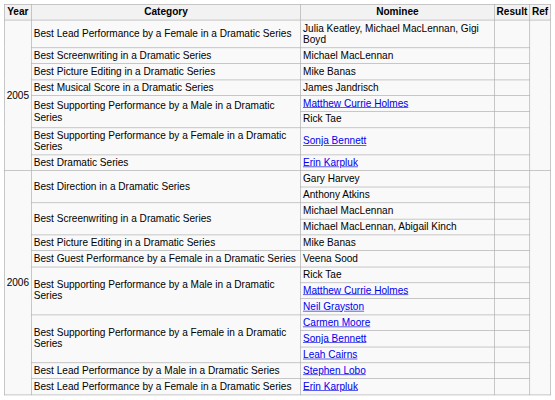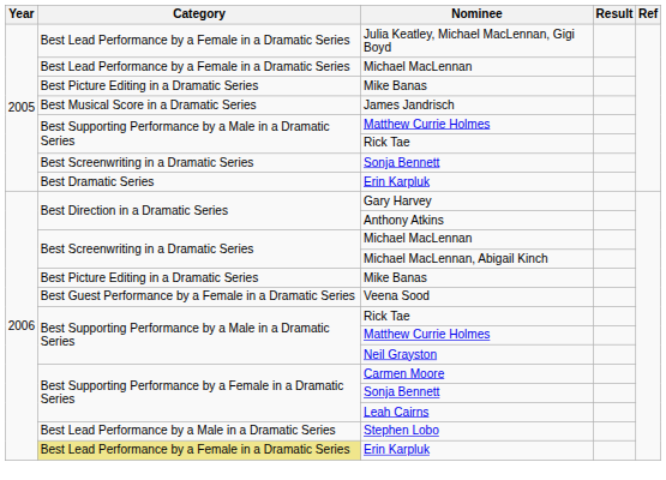 <table class="wikitable">
 <tr>
 <th>Year</th>
 <th>Category</th>
 <th>Nominee</th>
 <th>Result</th>
 <th>Ref</th>
 </tr>
 <tr>
 <td rowspan="8">2005</td>
 <td>Best Lead Performance by a Female in a Dramatic Series</td>
 <td>Julia Keatley, Michael MacLennan, Gigi Boyd</td>
 <td></td>
 <td rowspan="8"></td>
 </tr>
 <tr>
-<td>Best Screenwriting in a Dramatic Series</td>
+<td>Best Lead Performance by a Female in a Dramatic Series</td>
 <td>Michael MacLennan</td>
 <td></td>
 </tr>
 <tr>
 <td>Best Picture Editing in a Dramatic Series</td>
 <td>Mike Banas</td>
 <td></td>
 </tr>
 <tr>
 <td>Best Musical Score in a Dramatic Series</td>
 <td>James Jandrisch</td>
 <td></td>
 </tr>
 <tr>
 <td rowspan="2">Best Supporting Performance by a Male in a Dramatic Series</td>
 <td><a href='#'>Matthew Currie Holmes</a></td>
 <td></td>
 </tr>
 <tr>
 <td>Rick Tae</td>
 <td></td>
 </tr>
 <tr>
-<td>Best Supporting Performance by a Female in a Dramatic Series</td>
+<td>Best Screenwriting in a Dramatic Series</td>
 <td><a href='#'>Sonja Bennett</a></td>
 <td></td>
 </tr>
 <tr>
 <td>Best Dramatic Series</td>
 <td><a href='#'>Erin Karpluk</a></td>
 <td></td>
 </tr>
 <tr>
 <td rowspan="14">2006</td>
 <td rowspan="2">Best Direction in a Dramatic Series</td>
 <td>Gary Harvey</td>
 <td></td>
 <td rowspan="14"></td>
 </tr>
 <tr>
 <td>Anthony Atkins</td>
 <td></td>
 </tr>
 <tr>
 <td rowspan="2">Best Screenwriting in a Dramatic Series</td>
 <td>Michael MacLennan</td>
 <td></td>
 </tr>
 <tr>
 <td>Michael MacLennan, Abigail Kinch</td>
 <td></td>
 </tr>
 <tr>
 <td>Best Picture Editing in a Dramatic Series</td>
 <td>Mike Banas</td>
 <td></td>
 </tr>
 <tr>
 <td>Best Guest Performance by a Female in a Dramatic Series</td>
 <td>Veena Sood</td>
 <td></td>
 </tr>
 <tr>
 <td rowspan="3">Best Supporting Performance by a Male in a Dramatic Series</td>
 <td>Rick Tae</td>
 <td></td>
 </tr>
 <tr>
 <td><a href='#'>Matthew Currie Holmes</a></td>
 <td></td>
 </tr>
 <tr>
 <td><a href='#'>Neil Grayston</a></td>
 <td></td>
 </tr>
 <tr>
 <td rowspan="3">Best Supporting Performance by a Female in a Dramatic Series</td>
 <td><a href='#'>Carmen Moore</a></td>
 <td></td>
 </tr>
 <tr>
 <td><a href='#'>Sonja Bennett</a></td>
 <td></td>
 </tr>
 <tr>
 <td><a href='#'>Leah Cairns</a></td>
 <td></td>
 </tr>
 <tr>
 <td>Best Lead Performance by a Male in a Dramatic Series</td>
 <td><a href='#'>Stephen Lobo</a></td>
 <td></td>
 </tr>
 <tr>
-<td>Best Lead Performance by a Female in a Dramatic Series</td>
+<td style="background: khaki;">Best Lead Performance by a Female in a Dramatic Series</td>
 <td><a href='#'>Erin Karpluk</a></td>
 <td></td>
 </tr>
 </table>
